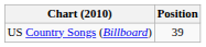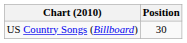 <table class="wikitable sortable">
 <tr>
 <th scope="col">Chart (2010)</th>
 <th scope="col">Position</th>
 </tr>
 <tr>
 <td>US <a href='#'>Country Songs</a> (<em><a href='#'>Billboard</a></em>)</td>
-<td align="center">39</td>
+<td align="center">30</td>
 </tr>
 </table>
